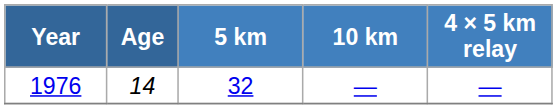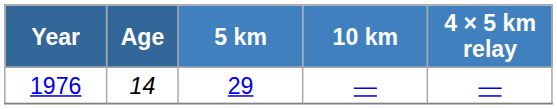 <table class="wikitable" style="font-size:95%; text-align:center; border:grey solid 1px; border-collapse:collapse; background:#ffffff;">
 <tr>
 <th style="background-color:#369; color:white; width:60px;"> Year </th>
 <th style="background-color:#369; color:white; width:40px;"> Age </th>
 <th style="background-color:#4180be; color:white; width:75px;"> 5 km </th>
 <th style="background-color:#4180be; color:white; width:75px;"> 10 km </th>
 <th style="background-color:#4180be; color:white; width:75px;"> 4 × 5 km <br> relay </th>
 </tr>
 <tr>
 <td><a href='#'>1976</a></td>
 <td><em>14</em></td>
-<td><a href='#'>32</a></td>
+<td><a href='#'>29</a></td>
 <td><a href='#'>—</a></td>
 <td><a href='#'>—</a></td>
 </tr>
 <tr>
 </tr>
 </table>
